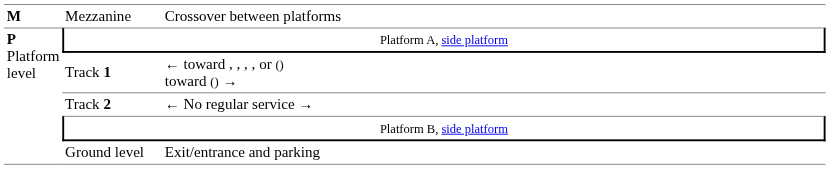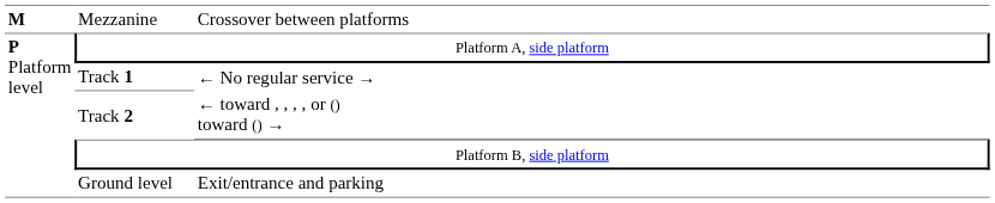 <table border=0 cellspacing=0 cellpadding=3>
 <tr>
 <td style="border-top:solid 1px gray;" width=50><strong>M</strong></td>
 <td style="border-top:solid 1px gray;" width=100>Mezzanine</td>
 <td style="border-top:solid 1px gray;" width=700>Crossover between platforms</td>
 </tr>
 <tr>
 <td style="border-top:solid 1px gray;border-bottom:solid 1px gray;" rowspan=6 valign=top><strong>P</strong><br>Platform level</td>
 </tr>
 <tr>
 <td style="border-top:solid 1px gray;border-right:solid 2px black;border-left:solid 2px black;border-bottom:solid 2px black;text-align:center;" colspan=2><small>Platform A, <a href='#'>side platform</a></small> </td>
 </tr>
 <tr>
 <td style="border-bottom:solid 1px gray;">Track <strong>1</strong></td>
-<td style="border-bottom:solid 1px gray;">←  toward , , , , or  <small>()</small><br>  toward  <small>()</small> →</td>
+<td>← No regular service →</td>
 </tr>
 <tr>
 <td>Track <strong>2</strong></td>
-<td>← No regular service →</td>
+<td style="border-bottom:solid 1px gray;">←  toward , , , , or  <small>()</small><br>  toward  <small>()</small> →</td>
 </tr>
 <tr>
 <td style="border-top:solid 1px gray;border-right:solid 2px black;border-left:solid 2px black;border-bottom:solid 2px black;text-align:center;" colspan=2><small>Platform B, <a href='#'>side platform</a></small> </td>
 </tr>
 <tr>
 <td style="border-bottom:solid 1px gray;">Ground level</td>
 <td style="border-bottom:solid 1px gray;">Exit/entrance and parking</td>
 </tr>
 </table>
